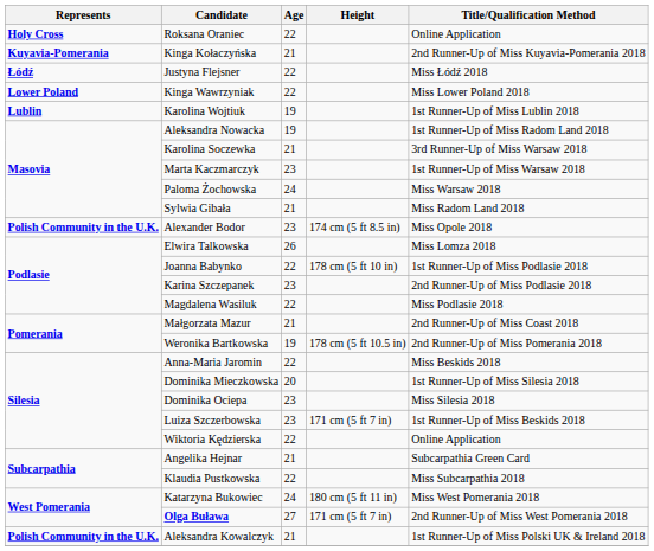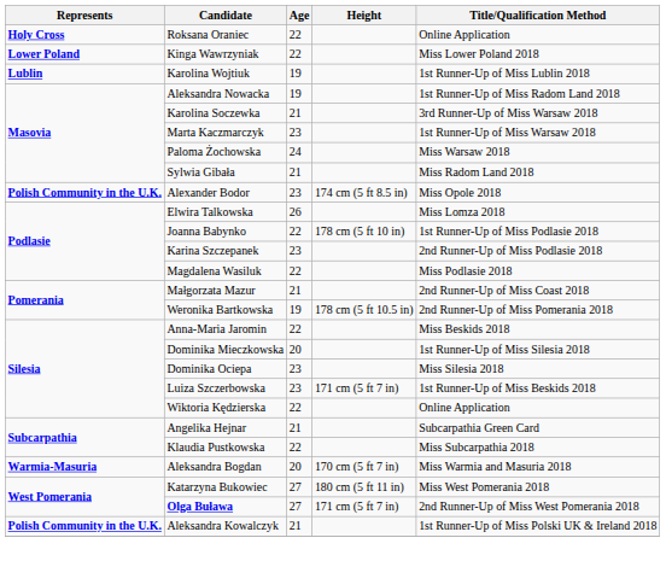 <table class="wikitable sortable" style="font-size: 95%;">
 <tr>
 <th>Represents</th>
 <th>Candidate</th>
 <th>Age</th>
 <th>Height</th>
 <th>Title/Qualification Method</th>
 </tr>
 <tr>
 <td> <strong><a href='#'>Holy Cross</a></strong></td>
 <td>Roksana Oraniec</td>
 <td>22</td>
 <td></td>
 <td>Online Application</td>
-</tr>
-<tr>
-<td> <strong><a href='#'>Kuyavia-Pomerania</a></strong></td>
-<td>Kinga Kołaczyńska</td>
-<td>21</td>
-<td></td>
-<td>2nd Runner-Up of Miss Kuyavia-Pomerania 2018</td>
-</tr>
-<tr>
-<td> <strong><a href='#'>Łódź</a></strong></td>
-<td>Justyna Flejsner</td>
-<td>22</td>
-<td></td>
-<td>Miss Łódź 2018</td>
 </tr>
 <tr>
 <td> <strong><a href='#'>Lower Poland</a></strong></td>
 <td>Kinga Wawrzyniak</td>
 <td>22</td>
 <td></td>
 <td>Miss Lower Poland 2018</td>
 </tr>
 <tr>
 <td> <strong><a href='#'>Lublin</a></strong></td>
 <td>Karolina Wojtiuk</td>
 <td>19</td>
 <td></td>
 <td>1st Runner-Up of Miss Lublin 2018</td>
 </tr>
 <tr>
 <td rowspan="5"> <strong><a href='#'>Masovia</a></strong></td>
 <td>Aleksandra Nowacka</td>
 <td>19</td>
 <td></td>
 <td>1st Runner-Up of Miss Radom Land 2018</td>
 </tr>
 <tr>
 <td>Karolina Soczewka</td>
 <td>21</td>
 <td></td>
 <td>3rd Runner-Up of Miss Warsaw 2018</td>
 </tr>
 <tr>
 <td>Marta Kaczmarczyk</td>
 <td>23</td>
 <td></td>
 <td>1st Runner-Up of Miss Warsaw 2018</td>
 </tr>
 <tr>
 <td>Paloma Żochowska</td>
 <td>24</td>
 <td></td>
 <td>Miss Warsaw 2018</td>
 </tr>
 <tr>
 <td>Sylwia Gibała</td>
 <td>21</td>
 <td></td>
 <td>Miss Radom Land 2018</td>
 </tr>
 <tr>
 <td> <strong><a href='#'>Polish Community in the U.K.</a></strong></td>
 <td>Alexander Bodor</td>
 <td>23</td>
 <td>174 cm (5 ft 8.5 in)</td>
 <td>Miss Opole 2018</td>
 </tr>
 <tr>
 <td rowspan="4"> <strong><a href='#'>Podlasie</a></strong></td>
 <td>Elwira Talkowska</td>
 <td>26</td>
 <td></td>
 <td>Miss Lomza 2018</td>
 </tr>
 <tr>
 <td>Joanna Babynko</td>
 <td>22</td>
 <td>178 cm (5 ft 10 in)</td>
 <td>1st Runner-Up of Miss Podlasie 2018</td>
 </tr>
 <tr>
 <td>Karina Szczepanek</td>
 <td>23</td>
 <td></td>
 <td>2nd Runner-Up of Miss Podlasie 2018</td>
 </tr>
 <tr>
 <td>Magdalena Wasiluk</td>
 <td>22</td>
 <td></td>
 <td>Miss Podlasie 2018</td>
 </tr>
 <tr>
 <td rowspan="2"> <strong><a href='#'>Pomerania</a></strong></td>
 <td>Małgorzata Mazur</td>
 <td>21</td>
 <td></td>
 <td>2nd Runner-Up of Miss Coast 2018</td>
 </tr>
 <tr>
 <td>Weronika Bartkowska</td>
 <td>19</td>
 <td>178 cm (5 ft 10.5 in)</td>
 <td>2nd Runner-Up of Miss Pomerania 2018</td>
 </tr>
 <tr>
 <td rowspan="5"> <strong><a href='#'>Silesia</a></strong></td>
 <td>Anna-Maria Jaromin</td>
 <td>22</td>
 <td></td>
 <td>Miss Beskids 2018</td>
 </tr>
 <tr>
 <td>Dominika Mieczkowska</td>
 <td>20</td>
 <td></td>
 <td>1st Runner-Up of Miss Silesia 2018</td>
 </tr>
 <tr>
 <td>Dominika Ociepa</td>
 <td>23</td>
 <td></td>
 <td>Miss Silesia 2018</td>
 </tr>
 <tr>
 <td>Luiza Szczerbowska</td>
 <td>23</td>
 <td>171 cm (5 ft 7 in)</td>
 <td>1st Runner-Up of Miss Beskids 2018</td>
 </tr>
 <tr>
 <td>Wiktoria Kędzierska</td>
 <td>22</td>
 <td></td>
 <td>Online Application</td>
 </tr>
 <tr>
 <td rowspan="2"> <strong><a href='#'>Subcarpathia</a></strong></td>
 <td>Angelika Hejnar</td>
 <td>21</td>
 <td></td>
 <td>Subcarpathia Green Card</td>
 </tr>
 <tr>
 <td>Klaudia Pustkowska</td>
 <td>22</td>
 <td></td>
 <td>Miss Subcarpathia 2018</td>
 </tr>
 <tr>
+<td> <strong><a href='#'>Warmia-Masuria</a></strong></td>
+<td>Aleksandra Bogdan</td>
+<td>20</td>
+<td>170 cm (5 ft 7 in)</td>
+<td>Miss Warmia and Masuria 2018</td>
+</tr>
+<tr>
 <td rowspan="2"> <strong><a href='#'>West Pomerania</a></strong></td>
 <td>Katarzyna Bukowiec</td>
-<td>24</td>
+<td>27</td>
 <td>180 cm (5 ft 11 in)</td>
 <td>Miss West Pomerania 2018</td>
 </tr>
 <tr>
 <td><strong><a href='#'>Olga Buława</a></strong></td>
 <td>27</td>
 <td>171 cm (5 ft 7 in)</td>
 <td>2nd Runner-Up of Miss West Pomerania 2018</td>
 </tr>
 <tr>
 <td> <strong><a href='#'>Polish Community in the U.K.</a></strong></td>
 <td>Aleksandra Kowalczyk</td>
 <td>21</td>
 <td></td>
 <td>1st Runner-Up of Miss Polski UK & Ireland 2018</td>
 </tr>
 <tr>
 </tr>
 </table>
